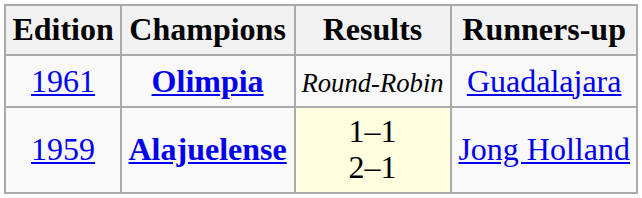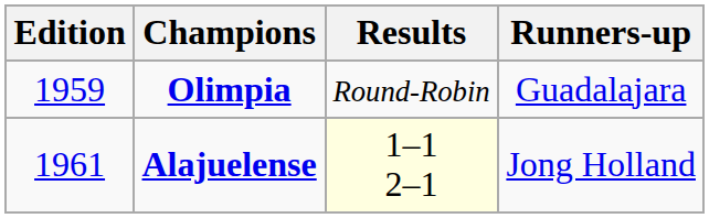 <table class="wikitable" style="text-align: center;">
 <tr>
 <th>Edition</th>
 <th>Champions</th>
 <th>Results</th>
 <th>Runners-up</th>
 </tr>
 <tr>
-<td><a href='#'>1961</a></td>
+<td><a href='#'>1959</a></td>
 <td> <strong><a href='#'>Olimpia</a></strong></td>
 <td><small><em>Round-Robin</em></small></td>
 <td> <a href='#'>Guadalajara</a></td>
 </tr>
 <tr>
-<td><a href='#'>1959</a></td>
+<td><a href='#'>1961</a></td>
 <td> <strong><a href='#'>Alajuelense</a></strong></td>
 <td style="background: lightyellow;">1–1<br>2–1</td>
 <td> <a href='#'>Jong Holland</a></td>
 </tr>
 </table>
